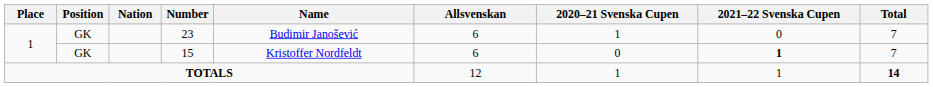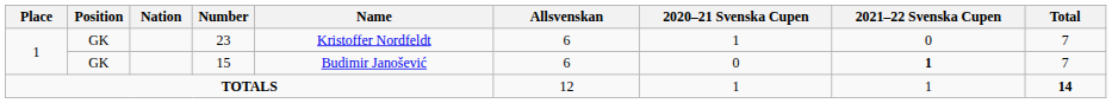 <table class="wikitable" style="font-size: 95%; text-align: center;">
 <tr>
 <th width=60>Place</th>
 <th width=60>Position</th>
 <th width=60>Nation</th>
 <th width=60>Number</th>
 <th width=250>Name</th>
 <th width=150>Allsvenskan</th>
 <th width=200>2020–21 Svenska Cupen</th>
 <th width=200>2021–22 Svenska Cupen</th>
 <th width=80><strong>Total</strong></th>
 </tr>
 <tr>
 <td rowspan="2">1</td>
 <td>GK</td>
 <td></td>
 <td>23</td>
-<td><a href='#'>Budimir Janošević</a></td>
+<td><a href='#'>Kristoffer Nordfeldt</a></td>
 <td>6</td>
 <td>1</td>
 <td>0</td>
 <td>7</td>
 </tr>
 <tr>
 <td>GK</td>
 <td></td>
 <td>15</td>
-<td><a href='#'>Kristoffer Nordfeldt</a></td>
+<td><a href='#'>Budimir Janošević</a></td>
 <td>6</td>
 <td>0</td>
 <td><strong>1</strong></td>
 <td>7</td>
 </tr>
 <tr>
 <td colspan="5"><strong>TOTALS</strong></td>
 <td>12</td>
 <td>1</td>
 <td>1</td>
 <td><strong>14</strong></td>
 </tr>
 </table>
